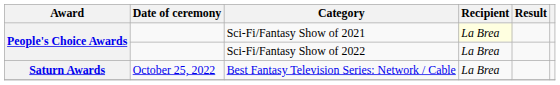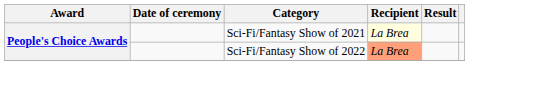 <table class="wikitable unsortable plainrowheaders">
 <tr>
 <th scope="col">Award</th>
 <th scope="col">Date of ceremony</th>
 <th scope="col">Category</th>
 <th scope="col">Recipient</th>
 <th scope="col">Result</th>
 <th scope="col" class="unsortable"></th>
 </tr>
 <tr>
 <th rowspan="2" scope="row" style="text-align:center;"><a href='#'>People's Choice Awards</a></th>
 <td><a href='#'></a></td>
 <td>Sci-Fi/Fantasy Show of 2021</td>
 <td style="background: lightyellow;"><em>La Brea</em></td>
 <td></td>
 <td style="text-align:center;"></td>
 </tr>
 <tr>
 <td><a href='#'></a></td>
 <td>Sci-Fi/Fantasy Show of 2022</td>
-<td><em>La Brea</em></td>
-<td></td>
-<td style="text-align: center;"></td>
-</tr>
-<tr>
-<th scope="row" style="text-align: center;"><a href='#'>Saturn Awards</a></th>
-<td><a href='#'>October 25, 2022</a></td>
-<td><a href='#'>Best Fantasy Television Series: Network / Cable</a></td>
-<td><em>La Brea</em></td>
+<td style="background: lightsalmon;"><em>La Brea</em></td>
 <td></td>
 <td style="text-align: center;"></td>
 </tr>
 <tr>
 </tr>
 </table>
